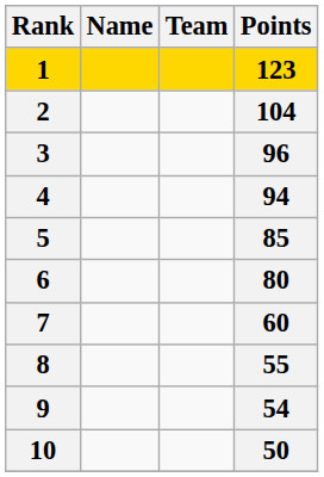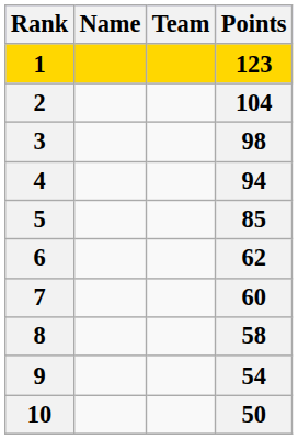 <table class="wikitable">
 <tr style="background:#ccccff;">
 <th>Rank</th>
 <th>Name</th>
 <th>Team</th>
 <th>Points</th>
 </tr>
 <tr bgcolor=gold>
 <td align=center><strong>1</strong></td>
 <td></td>
 <td></td>
 <td align=center><strong>123</strong></td>
 </tr>
 <tr>
 <th>2</th>
 <td></td>
 <td></td>
 <th>104</th>
 </tr>
 <tr>
 <th>3</th>
 <td></td>
 <td></td>
-<th>96</th>
+<th>98</th>
 </tr>
 <tr>
 <th>4</th>
 <td></td>
 <td></td>
 <th>94</th>
 </tr>
 <tr>
 <th>5</th>
 <td></td>
 <td></td>
 <th>85</th>
 </tr>
 <tr>
 <th>6</th>
 <td></td>
 <td></td>
-<th>80</th>
+<th>62</th>
 </tr>
 <tr>
 <th>7</th>
 <td></td>
 <td></td>
 <th>60</th>
 </tr>
 <tr>
 <th>8</th>
 <td></td>
 <td></td>
-<th>55</th>
+<th>58</th>
 </tr>
 <tr>
 <th>9</th>
 <td></td>
 <td></td>
 <th>54</th>
 </tr>
 <tr>
 <th>10</th>
 <td></td>
 <td></td>
 <th>50</th>
 </tr>
 <tr>
 </tr>
 </table>
